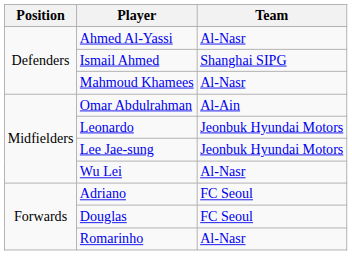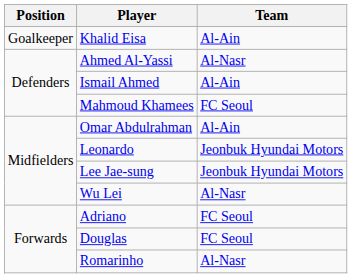 <table class="wikitable">
 <tr>
 <th>Position</th>
 <th>Player</th>
 <th>Team</th>
+</tr>
+<tr>
+<td align=center>Goalkeeper</td>
+<td> <a href='#'>Khalid Eisa</a></td>
+<td align=left> <a href='#'>Al-Ain</a></td>
 </tr>
 <tr>
 <td align=center rowspan=3>Defenders</td>
 <td> <a href='#'>Ahmed Al-Yassi</a></td>
 <td align=left> <a href='#'>Al-Nasr</a></td>
 </tr>
 <tr>
 <td> <a href='#'>Ismail Ahmed</a></td>
-<td align=left> <a href='#'>Shanghai SIPG</a></td>
+<td align=left> <a href='#'>Al-Ain</a></td>
 </tr>
 <tr>
 <td> <a href='#'>Mahmoud Khamees</a></td>
-<td align=left> <a href='#'>Al-Nasr</a></td>
+<td align=left> <a href='#'>FC Seoul</a></td>
 </tr>
 <tr>
 <td align=center rowspan=4>Midfielders</td>
 <td align=left> <a href='#'>Omar Abdulrahman</a></td>
 <td align=left> <a href='#'>Al-Ain</a></td>
 </tr>
 <tr>
 <td align=left> <a href='#'>Leonardo</a></td>
 <td align=left> <a href='#'>Jeonbuk Hyundai Motors</a></td>
 </tr>
 <tr>
 <td align=left> <a href='#'>Lee Jae-sung</a></td>
 <td align=left> <a href='#'>Jeonbuk Hyundai Motors</a></td>
 </tr>
 <tr>
 <td align=left> <a href='#'>Wu Lei</a></td>
 <td align=left> <a href='#'>Al-Nasr</a></td>
 </tr>
 <tr>
 <td align=center rowspan=3>Forwards</td>
 <td align=left> <a href='#'>Adriano</a></td>
 <td align=left> <a href='#'>FC Seoul</a></td>
 </tr>
 <tr>
 <td> <a href='#'>Douglas</a></td>
 <td align=left> <a href='#'>FC Seoul</a></td>
 </tr>
 <tr>
 <td align=left> <a href='#'>Romarinho</a></td>
 <td align=left> <a href='#'>Al-Nasr</a></td>
 </tr>
 </table>
